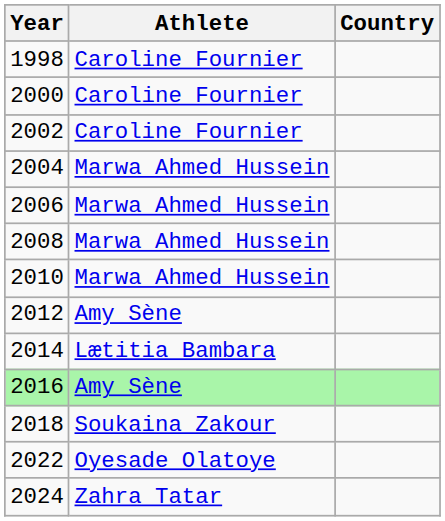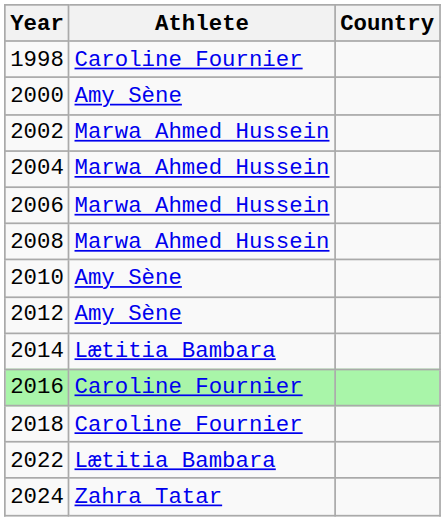 <table class="wikitable sortable">
 <tr>
 <th>Year</th>
 <th>Athlete</th>
 <th>Country</th>
 </tr>
 <tr>
 <td>1998</td>
 <td><a href='#'>Caroline Fournier</a></td>
 <td></td>
 </tr>
 <tr>
 <td>2000</td>
-<td><a href='#'>Caroline Fournier</a></td>
+<td><a href='#'>Amy Sène</a></td>
 <td></td>
 </tr>
 <tr>
 <td>2002</td>
-<td><a href='#'>Caroline Fournier</a></td>
+<td><a href='#'>Marwa Ahmed Hussein</a></td>
 <td></td>
 </tr>
 <tr>
 <td>2004</td>
 <td><a href='#'>Marwa Ahmed Hussein</a></td>
 <td></td>
 </tr>
 <tr>
 <td>2006</td>
 <td><a href='#'>Marwa Ahmed Hussein</a></td>
 <td></td>
 </tr>
 <tr>
 <td>2008</td>
 <td><a href='#'>Marwa Ahmed Hussein</a></td>
 <td></td>
 </tr>
 <tr>
 <td>2010</td>
-<td><a href='#'>Marwa Ahmed Hussein</a></td>
+<td><a href='#'>Amy Sène</a></td>
 <td></td>
 </tr>
 <tr>
 <td>2012</td>
 <td><a href='#'>Amy Sène</a></td>
 <td></td>
 </tr>
 <tr>
 <td>2014</td>
 <td><a href='#'>Lætitia Bambara</a></td>
 <td></td>
 </tr>
 <tr bgcolor=#A9F5A9>
 <td>2016</td>
-<td><a href='#'>Amy Sène</a></td>
+<td><a href='#'>Caroline Fournier</a></td>
 <td></td>
 </tr>
 <tr>
 <td>2018</td>
-<td><a href='#'>Soukaina Zakour</a></td>
+<td><a href='#'>Caroline Fournier</a></td>
 <td></td>
 </tr>
 <tr>
 <td>2022</td>
-<td><a href='#'>Oyesade Olatoye</a></td>
+<td><a href='#'>Lætitia Bambara</a></td>
 <td></td>
 </tr>
 <tr>
 <td>2024</td>
 <td><a href='#'>Zahra Tatar</a></td>
 <td></td>
 </tr>
 </table>
